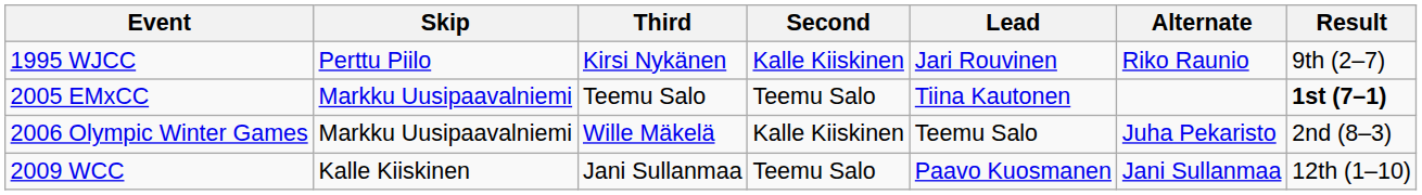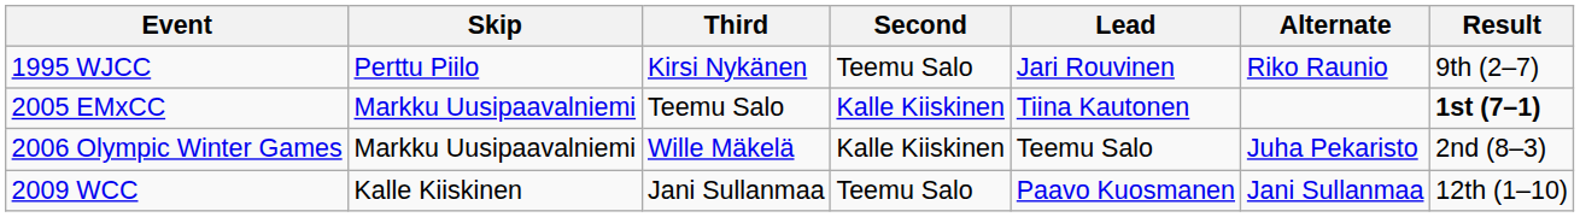 <table class="wikitable">
 <tr>
 <th scope="col">Event</th>
 <th scope="col">Skip</th>
 <th scope="col">Third</th>
 <th scope="col">Second</th>
 <th scope="col">Lead</th>
 <th scope="col">Alternate</th>
 <th scope="col">Result</th>
 </tr>
 <tr>
 <td><a href='#'>1995 WJCC</a></td>
 <td><a href='#'>Perttu Piilo</a></td>
 <td><a href='#'>Kirsi Nykänen</a></td>
-<td><a href='#'>Kalle Kiiskinen</a></td>
+<td>Teemu Salo</td>
 <td><a href='#'>Jari Rouvinen</a></td>
 <td><a href='#'>Riko Raunio</a></td>
 <td>9th (2–7)</td>
 </tr>
 <tr>
 <td><a href='#'>2005 EMxCC</a></td>
 <td><a href='#'>Markku Uusipaavalniemi</a></td>
 <td>Teemu Salo</td>
-<td>Teemu Salo</td>
+<td><a href='#'>Kalle Kiiskinen</a></td>
 <td><a href='#'>Tiina Kautonen</a></td>
 <td></td>
 <td><strong>1st (7–1)</strong></td>
 </tr>
 <tr>
 <td><a href='#'>2006 Olympic Winter Games</a></td>
 <td>Markku Uusipaavalniemi</td>
 <td><a href='#'>Wille Mäkelä</a></td>
 <td>Kalle Kiiskinen</td>
 <td>Teemu Salo</td>
 <td><a href='#'>Juha Pekaristo</a></td>
 <td>2nd (8–3)</td>
 </tr>
 <tr>
 <td><a href='#'>2009 WCC</a></td>
 <td>Kalle Kiiskinen</td>
 <td>Jani Sullanmaa</td>
 <td>Teemu Salo</td>
 <td><a href='#'>Paavo Kuosmanen</a></td>
 <td><a href='#'>Jani Sullanmaa</a></td>
 <td>12th (1–10)</td>
 </tr>
 </table>
